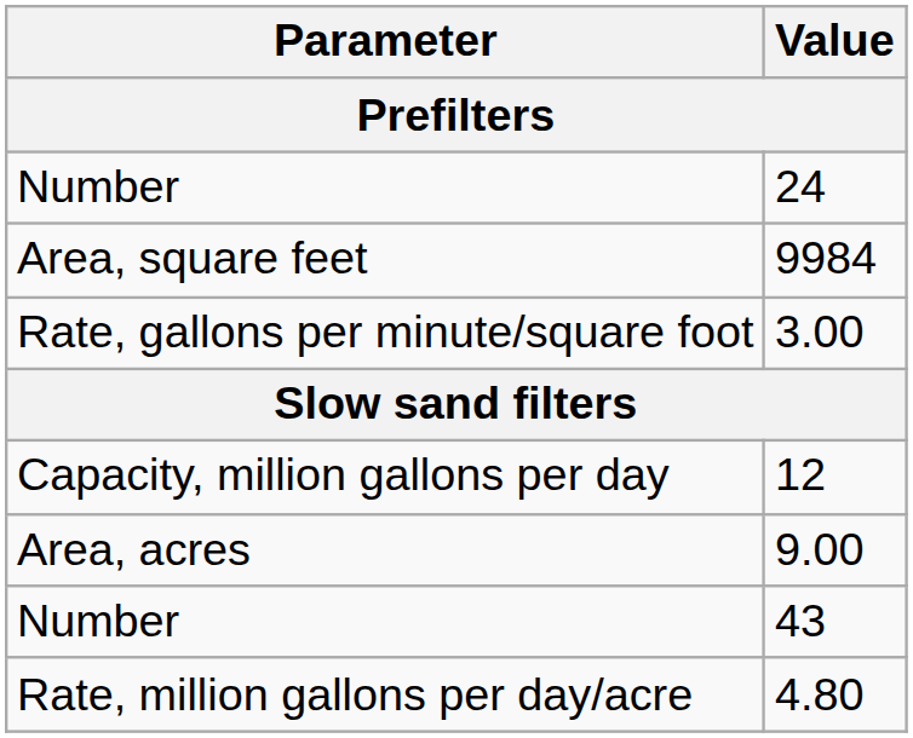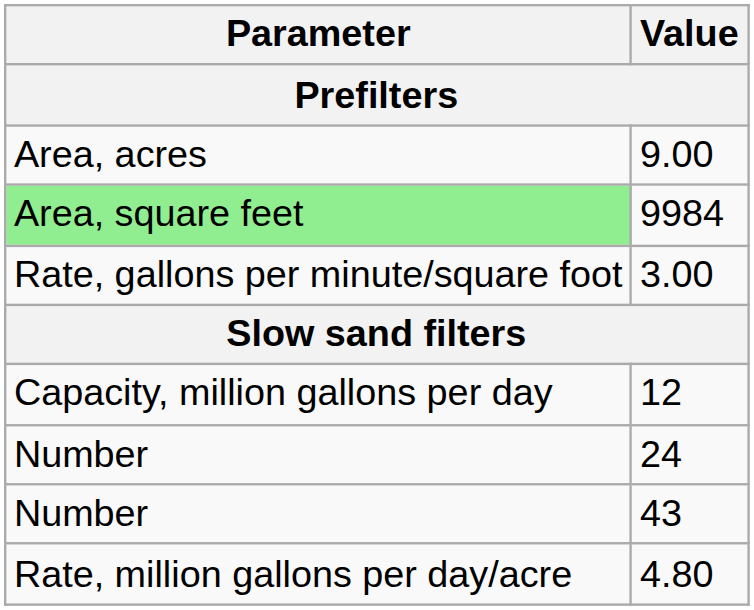 <table class="wikitable">
 <tr>
 <th>Parameter</th>
 <th>Value</th>
 </tr>
 <tr>
 <th colspan="2">Prefilters</th>
 </tr>
 <tr>
-<td>Number</td>
-<td>24</td>
+<td>Area, acres</td>
+<td>9.00</td>
 </tr>
 <tr>
-<td>Area, square feet</td>
+<td style="background: lightgreen;">Area, square feet</td>
 <td>9984</td>
 </tr>
 <tr>
 <td>Rate, gallons per minute/square foot</td>
 <td>3.00</td>
 </tr>
 <tr>
 <th colspan="2">Slow sand filters</th>
 </tr>
 <tr>
 <td>Capacity, million gallons per day</td>
 <td>12</td>
 </tr>
 <tr>
-<td>Area, acres</td>
-<td>9.00</td>
+<td>Number</td>
+<td>24</td>
 </tr>
 <tr>
 <td>Number</td>
 <td>43</td>
 </tr>
 <tr>
 <td>Rate, million gallons per day/acre</td>
 <td>4.80</td>
 </tr>
 </table>
